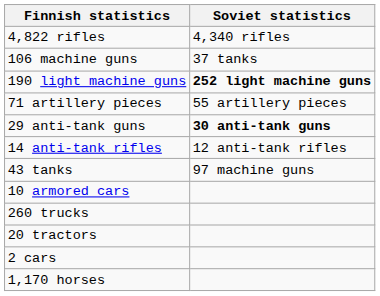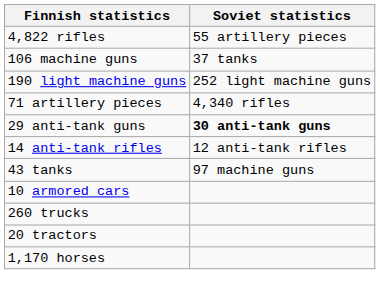 <table class="wikitable sortable">
 <tr>
 <th>Finnish statistics</th>
 <th>Soviet statistics</th>
 </tr>
 <tr>
 <td>4,822 rifles</td>
-<td>4,340 rifles</td>
+<td>55 artillery pieces</td>
 </tr>
 <tr>
 <td>106 machine guns</td>
 <td>37 tanks</td>
 </tr>
 <tr>
 <td>190 <a href='#'>light machine guns</a></td>
-<td><strong>252 light machine guns</strong></td>
+<td>252 light machine guns</td>
 </tr>
 <tr>
 <td>71 artillery pieces</td>
-<td>55 artillery pieces</td>
+<td>4,340 rifles</td>
 </tr>
 <tr>
 <td>29 anti-tank guns</td>
 <td><strong>30 anti-tank guns</strong></td>
 </tr>
 <tr>
 <td>14 <a href='#'>anti-tank rifles</a></td>
 <td>12 anti-tank rifles</td>
 </tr>
 <tr>
 <td>43 tanks</td>
 <td>97 machine guns</td>
 </tr>
 <tr>
 <td>10 <a href='#'>armored cars</a></td>
 <td></td>
 </tr>
 <tr>
 <td>260 trucks</td>
 <td></td>
 </tr>
 <tr>
 <td>20 tractors</td>
 <td></td>
 </tr>
 <tr>
-<td>2 cars</td>
-<td></td>
-</tr>
-<tr>
 <td>1,170 horses</td>
 <td></td>
 </tr>
 </table>
